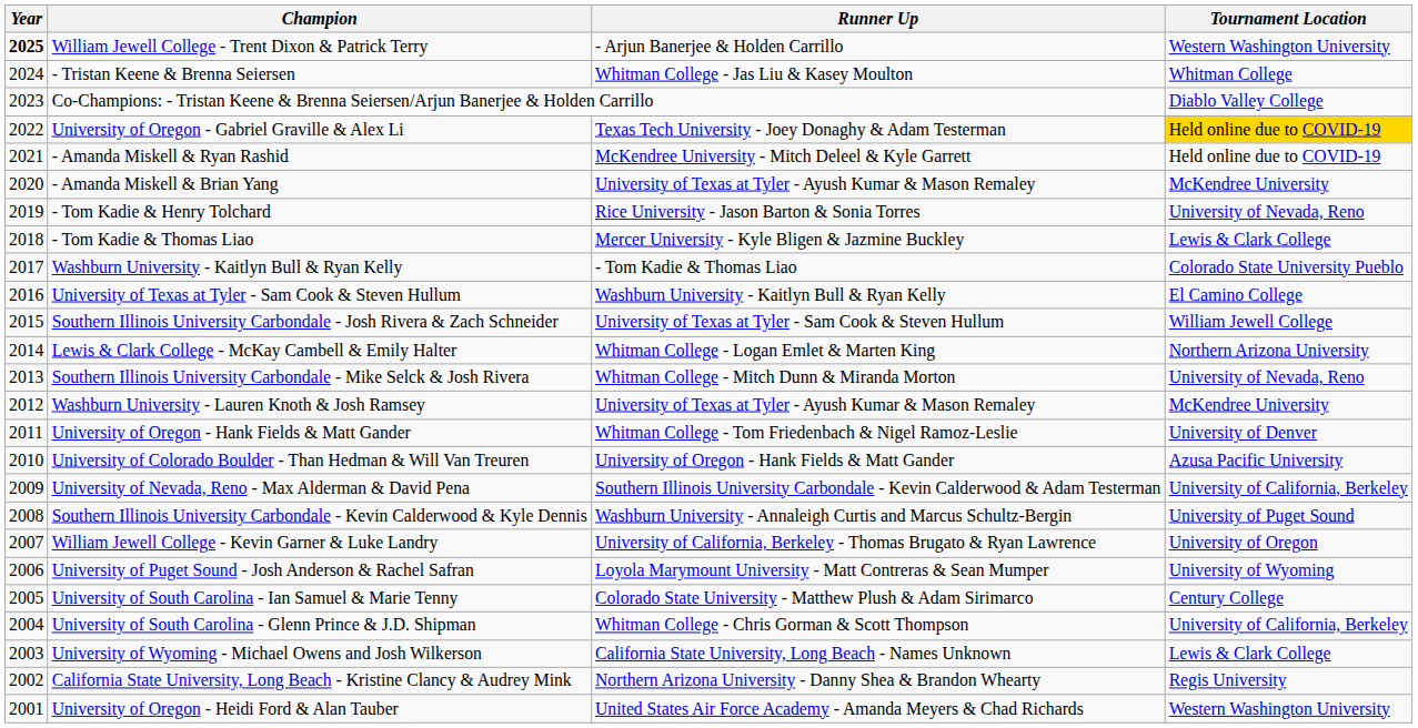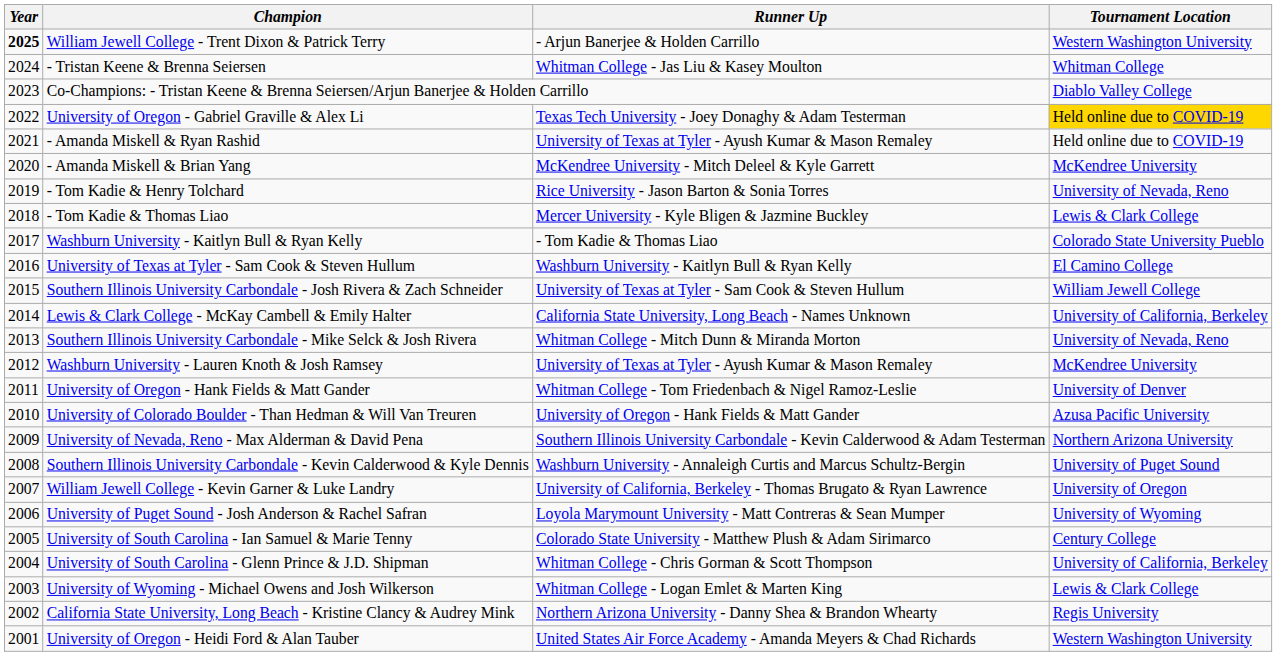 <table class="wikitable">
 <tr>
 <th><em>Year</em></th>
 <th><em>Champion</em></th>
 <th><em>Runner Up</em></th>
 <th><em>Tournament Location</em></th>
 </tr>
 <tr>
 <td><strong>2025</strong></td>
 <td><a href='#'>William Jewell College</a> - Trent Dixon & Patrick Terry</td>
 <td> - Arjun Banerjee & Holden Carrillo</td>
 <td><a href='#'>Western Washington University</a></td>
 </tr>
 <tr>
 <td>2024</td>
 <td> - Tristan Keene & Brenna Seiersen</td>
 <td><a href='#'>Whitman College</a> - Jas Liu & Kasey Moulton</td>
 <td><a href='#'>Whitman College</a></td>
 </tr>
 <tr>
 <td>2023</td>
 <td colspan="2">Co-Champions:  - Tristan Keene & Brenna Seiersen/Arjun Banerjee & Holden Carrillo</td>
 <td><a href='#'>Diablo Valley College</a></td>
 </tr>
 <tr>
 <td>2022</td>
 <td><a href='#'>University of Oregon</a> - Gabriel Graville & Alex Li</td>
 <td><a href='#'>Texas Tech University</a> - Joey Donaghy & Adam Testerman</td>
 <td style="background: gold;">Held online due to <a href='#'>COVID-19</a></td>
 </tr>
 <tr>
 <td>2021</td>
 <td> - Amanda Miskell & Ryan Rashid</td>
-<td><a href='#'>McKendree University</a> - Mitch Deleel & Kyle Garrett</td>
+<td><a href='#'>University of Texas at Tyler</a> - Ayush Kumar & Mason Remaley</td>
 <td>Held online due to <a href='#'>COVID-19</a></td>
 </tr>
 <tr>
 <td>2020</td>
 <td> - Amanda Miskell & Brian Yang</td>
-<td><a href='#'>University of Texas at Tyler</a> - Ayush Kumar & Mason Remaley</td>
+<td><a href='#'>McKendree University</a> - Mitch Deleel & Kyle Garrett</td>
 <td><a href='#'>McKendree University</a></td>
 </tr>
 <tr>
 <td>2019</td>
 <td> - Tom Kadie & Henry Tolchard</td>
 <td><a href='#'>Rice University</a> - Jason Barton & Sonia Torres</td>
 <td><a href='#'>University of Nevada, Reno</a></td>
 </tr>
 <tr>
 <td>2018</td>
 <td> - Tom Kadie & Thomas Liao</td>
 <td><a href='#'>Mercer University</a> - Kyle Bligen & Jazmine Buckley</td>
 <td><a href='#'>Lewis & Clark College</a></td>
 </tr>
 <tr>
 <td>2017</td>
 <td><a href='#'>Washburn University</a> - Kaitlyn Bull & Ryan Kelly</td>
 <td> - Tom Kadie & Thomas Liao</td>
 <td><a href='#'>Colorado State University Pueblo</a></td>
 </tr>
 <tr>
 <td>2016</td>
 <td><a href='#'>University of Texas at Tyler</a> -  Sam Cook & Steven Hullum</td>
 <td><a href='#'>Washburn University</a> - Kaitlyn Bull & Ryan Kelly</td>
 <td><a href='#'>El Camino College</a></td>
 </tr>
 <tr>
 <td>2015</td>
 <td><a href='#'>Southern Illinois University Carbondale</a> - Josh Rivera & Zach Schneider</td>
 <td><a href='#'>University of Texas at Tyler</a> -  Sam Cook & Steven Hullum</td>
 <td><a href='#'>William Jewell College</a></td>
 </tr>
 <tr>
 <td>2014</td>
 <td><a href='#'>Lewis & Clark College</a> - McKay Cambell & Emily Halter</td>
-<td><a href='#'>Whitman College</a> - Logan Emlet & Marten King</td>
-<td><a href='#'>Northern Arizona University</a></td>
+<td><a href='#'>California State University, Long Beach</a> - Names Unknown</td>
+<td><a href='#'>University of California, Berkeley</a></td>
 </tr>
 <tr>
 <td>2013</td>
 <td><a href='#'>Southern Illinois University Carbondale</a> - Mike Selck & Josh Rivera</td>
 <td><a href='#'>Whitman College</a> - Mitch Dunn & Miranda Morton</td>
 <td><a href='#'>University of Nevada, Reno</a></td>
 </tr>
 <tr>
 <td>2012</td>
 <td><a href='#'>Washburn University</a> - Lauren Knoth & Josh Ramsey</td>
 <td><a href='#'>University of Texas at Tyler</a> - Ayush Kumar & Mason Remaley</td>
 <td><a href='#'>McKendree University</a></td>
 </tr>
 <tr>
 <td>2011</td>
 <td><a href='#'>University of Oregon</a> - Hank Fields & Matt Gander</td>
 <td><a href='#'>Whitman College</a> - Tom Friedenbach & Nigel Ramoz-Leslie</td>
 <td><a href='#'>University of Denver</a></td>
 </tr>
 <tr>
 <td>2010</td>
 <td><a href='#'>University of Colorado Boulder</a> - Than Hedman & Will Van Treuren</td>
 <td><a href='#'>University of Oregon</a> - Hank Fields & Matt Gander</td>
 <td><a href='#'>Azusa Pacific University</a></td>
 </tr>
 <tr>
 <td>2009</td>
 <td><a href='#'>University of Nevada, Reno</a> - Max Alderman & David Pena</td>
 <td><a href='#'>Southern Illinois University Carbondale</a> - Kevin Calderwood & Adam Testerman</td>
-<td><a href='#'>University of California, Berkeley</a></td>
+<td><a href='#'>Northern Arizona University</a></td>
 </tr>
 <tr>
 <td>2008</td>
 <td><a href='#'>Southern Illinois University Carbondale</a> - Kevin Calderwood & Kyle Dennis</td>
 <td><a href='#'>Washburn University</a> - Annaleigh Curtis and Marcus Schultz-Bergin</td>
 <td><a href='#'>University of Puget Sound</a></td>
 </tr>
 <tr>
 <td>2007</td>
 <td><a href='#'>William Jewell College</a> - Kevin Garner & Luke Landry</td>
 <td><a href='#'>University of California, Berkeley</a> - Thomas Brugato & Ryan Lawrence</td>
 <td><a href='#'>University of Oregon</a></td>
 </tr>
 <tr>
 <td>2006</td>
 <td><a href='#'>University of Puget Sound</a> - Josh Anderson & Rachel Safran</td>
 <td><a href='#'>Loyola Marymount University</a> - Matt Contreras & Sean Mumper</td>
 <td><a href='#'>University of Wyoming</a></td>
 </tr>
 <tr>
 <td>2005</td>
 <td><a href='#'>University of South Carolina</a> - Ian Samuel & Marie Tenny</td>
 <td><a href='#'>Colorado State University</a> - Matthew Plush & Adam Sirimarco</td>
 <td><a href='#'>Century College</a></td>
 </tr>
 <tr>
 <td>2004</td>
 <td><a href='#'>University of South Carolina</a> - Glenn Prince & J.D. Shipman</td>
 <td><a href='#'>Whitman College</a> - Chris Gorman & Scott Thompson</td>
 <td><a href='#'>University of California, Berkeley</a></td>
 </tr>
 <tr>
 <td>2003</td>
 <td><a href='#'>University of Wyoming</a> - Michael Owens and Josh Wilkerson</td>
-<td><a href='#'>California State University, Long Beach</a> - Names Unknown</td>
+<td><a href='#'>Whitman College</a> - Logan Emlet & Marten King</td>
 <td><a href='#'>Lewis & Clark College</a></td>
 </tr>
 <tr>
 <td>2002</td>
 <td><a href='#'>California State University, Long Beach</a> - Kristine Clancy & Audrey Mink</td>
 <td><a href='#'>Northern Arizona University</a> - Danny Shea & Brandon Whearty</td>
 <td><a href='#'>Regis University</a></td>
 </tr>
 <tr>
 <td>2001</td>
 <td><a href='#'>University of Oregon</a> - Heidi Ford & Alan Tauber</td>
 <td><a href='#'>United States Air Force Academy</a> - Amanda Meyers & Chad Richards</td>
 <td><a href='#'>Western Washington University</a></td>
 </tr>
 </table>
